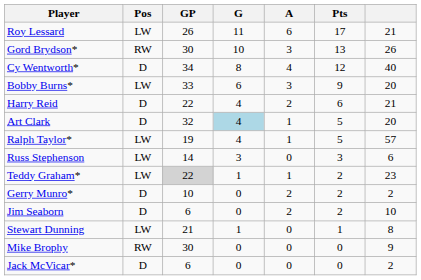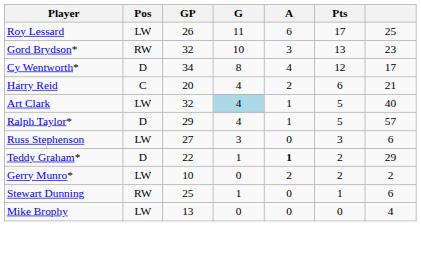 <table class="wikitable">
 <tr>
 <th style="width:10em">Player</th>
 <th style="width:3em">Pos</th>
 <th style="width:4em">GP</th>
 <th style="width:4em">G</th>
 <th style="width:4em">A</th>
 <th style="width:4em">Pts</th>
 <th style="width:4em"></th>
 </tr>
 <tr style="text-align:center">
 <td style="text-align:left"><a href='#'>Roy Lessard</a></td>
 <td>LW</td>
 <td>26</td>
 <td>11</td>
 <td>6</td>
 <td>17</td>
-<td>21</td>
+<td>25</td>
 </tr>
 <tr style="text-align:center">
 <td style="text-align:left"><a href='#'>Gord Brydson</a>*</td>
 <td>RW</td>
-<td>30</td>
+<td>32</td>
 <td>10</td>
 <td>3</td>
 <td>13</td>
-<td>26</td>
+<td>23</td>
 </tr>
 <tr style="text-align:center">
 <td style="text-align:left"><a href='#'>Cy Wentworth</a>*</td>
 <td>D</td>
 <td>34</td>
 <td>8</td>
 <td>4</td>
 <td>12</td>
-<td>40</td>
-</tr>
-<tr style="text-align:center">
-<td style="text-align:left"><a href='#'>Bobby Burns</a>*</td>
-<td>LW</td>
-<td>33</td>
-<td>6</td>
-<td>3</td>
-<td>9</td>
-<td>20</td>
+<td>17</td>
 </tr>
 <tr style="text-align:center">
 <td style="text-align:left"><a href='#'>Harry Reid</a></td>
-<td>D</td>
-<td>22</td>
+<td>C</td>
+<td>20</td>
 <td>4</td>
 <td>2</td>
 <td>6</td>
 <td>21</td>
 </tr>
 <tr style="text-align:center">
 <td style="text-align:left"><a href='#'>Art Clark</a></td>
-<td>D</td>
+<td>LW</td>
 <td>32</td>
 <td style="background: lightblue;">4</td>
 <td>1</td>
 <td>5</td>
-<td>20</td>
+<td>40</td>
 </tr>
 <tr style="text-align:center">
 <td style="text-align:left"><a href='#'>Ralph Taylor</a>*</td>
-<td>LW</td>
-<td>19</td>
+<td>D</td>
+<td>29</td>
 <td>4</td>
 <td>1</td>
 <td>5</td>
 <td>57</td>
 </tr>
 <tr style="text-align:center">
 <td style="text-align:left"><a href='#'>Russ Stephenson</a></td>
 <td>LW</td>
-<td>14</td>
+<td>27</td>
 <td>3</td>
 <td>0</td>
 <td>3</td>
 <td>6</td>
 </tr>
 <tr style="text-align:center">
 <td style="text-align:left"><a href='#'>Teddy Graham</a>*</td>
-<td>LW</td>
-<td style="background: lightgrey;">22</td>
+<td>D</td>
+<td>22</td>
 <td>1</td>
-<td>1</td>
+<td><strong>1</strong></td>
 <td>2</td>
-<td>23</td>
+<td>29</td>
 </tr>
 <tr style="text-align:center">
 <td style="text-align:left"><a href='#'>Gerry Munro</a>*</td>
-<td>D</td>
+<td>LW</td>
 <td>10</td>
 <td>0</td>
 <td>2</td>
 <td>2</td>
 <td>2</td>
 </tr>
 <tr style="text-align:center">
-<td style="text-align:left"><a href='#'>Jim Seaborn</a></td>
-<td>D</td>
-<td>6</td>
-<td>0</td>
-<td>2</td>
-<td>2</td>
-<td>10</td>
-</tr>
-<tr style="text-align:center">
 <td style="text-align:left"><a href='#'>Stewart Dunning</a></td>
-<td>LW</td>
-<td>21</td>
+<td>RW</td>
+<td>25</td>
 <td>1</td>
 <td>0</td>
 <td>1</td>
-<td>8</td>
+<td>6</td>
 </tr>
 <tr style="text-align:center">
 <td style="text-align:left"><a href='#'>Mike Brophy</a></td>
-<td>RW</td>
-<td>30</td>
+<td>LW</td>
+<td>13</td>
 <td>0</td>
 <td>0</td>
 <td>0</td>
-<td>9</td>
-</tr>
-<tr style="text-align:center">
-<td style="text-align:left"><a href='#'>Jack McVicar</a>*</td>
-<td>D</td>
-<td>6</td>
-<td>0</td>
-<td>0</td>
-<td>0</td>
-<td>2</td>
+<td>4</td>
 </tr>
 </table>
